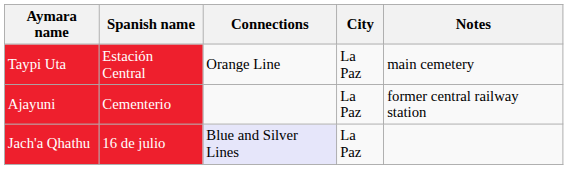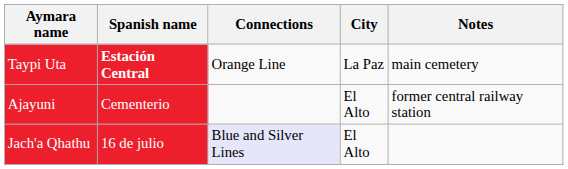 <table class="wikitable">
 <tr>
 <th>Aymara name</th>
 <th>Spanish name</th>
 <th>Connections</th>
 <th>City</th>
 <th>Notes</th>
 </tr>
 <tr>
 <td bgcolor="#EE1F2D" style="color:white;">Taypi Uta</td>
-<td bgcolor="#EE1F2D" style="color:white;">Estación Central</td>
+<td bgcolor="#EE1F2D" style="color:white;"><strong>Estación Central</strong></td>
 <td>Orange Line</td>
 <td>La Paz</td>
 <td>main cemetery</td>
 </tr>
 <tr>
 <td bgcolor="#EE1F2D" style="color:white;">Ajayuni</td>
 <td bgcolor="#EE1F2D" style="color:white;">Cementerio</td>
 <td></td>
-<td>La Paz</td>
+<td>El Alto</td>
 <td>former central railway station</td>
 </tr>
 <tr>
 <td bgcolor="#EE1F2D" style="color:white;">Jach'a Qhathu</td>
 <td bgcolor="#EE1F2D" style="color:white;">16 de julio</td>
 <td style="background: lavender;">Blue and Silver Lines</td>
-<td>La Paz</td>
+<td>El Alto</td>
 <td></td>
 </tr>
 </table>
